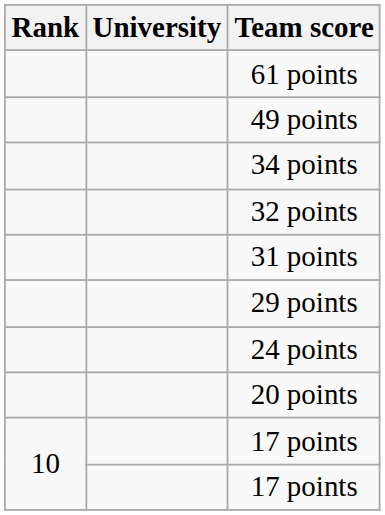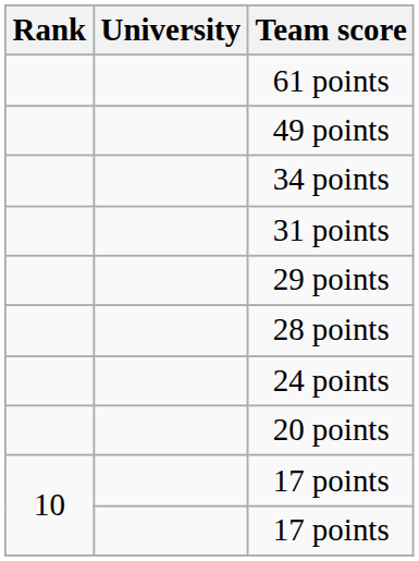 <table class="wikitable sortable" style=" text-align:center">
 <tr>
 <th>Rank</th>
 <th>University</th>
 <th>Team score</th>
 </tr>
 <tr>
 <td></td>
 <td></td>
 <td>61 points</td>
 </tr>
 <tr>
 <td></td>
 <td></td>
 <td>49 points</td>
 </tr>
 <tr>
 <td></td>
 <td></td>
 <td>34 points</td>
 </tr>
 <tr>
 <td></td>
 <td></td>
-<td>32 points</td>
-</tr>
-<tr>
-<td></td>
-<td></td>
 <td>31 points</td>
 </tr>
 <tr>
 <td></td>
 <td></td>
 <td>29 points</td>
+</tr>
+<tr>
+<td></td>
+<td></td>
+<td>28 points</td>
 </tr>
 <tr>
 <td></td>
 <td></td>
 <td>24 points</td>
 </tr>
 <tr>
 <td></td>
 <td></td>
 <td>20 points</td>
 </tr>
 <tr>
 <td rowspan=2>10</td>
 <td></td>
 <td>17 points</td>
 </tr>
 <tr>
 <td></td>
 <td>17 points</td>
 </tr>
 </table>
